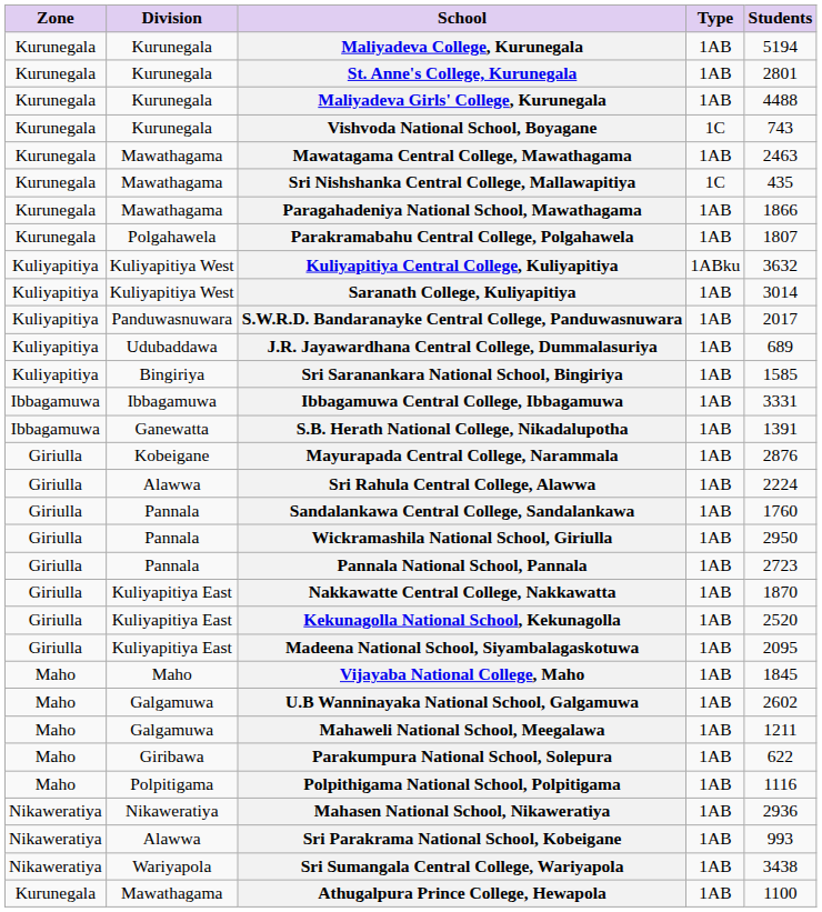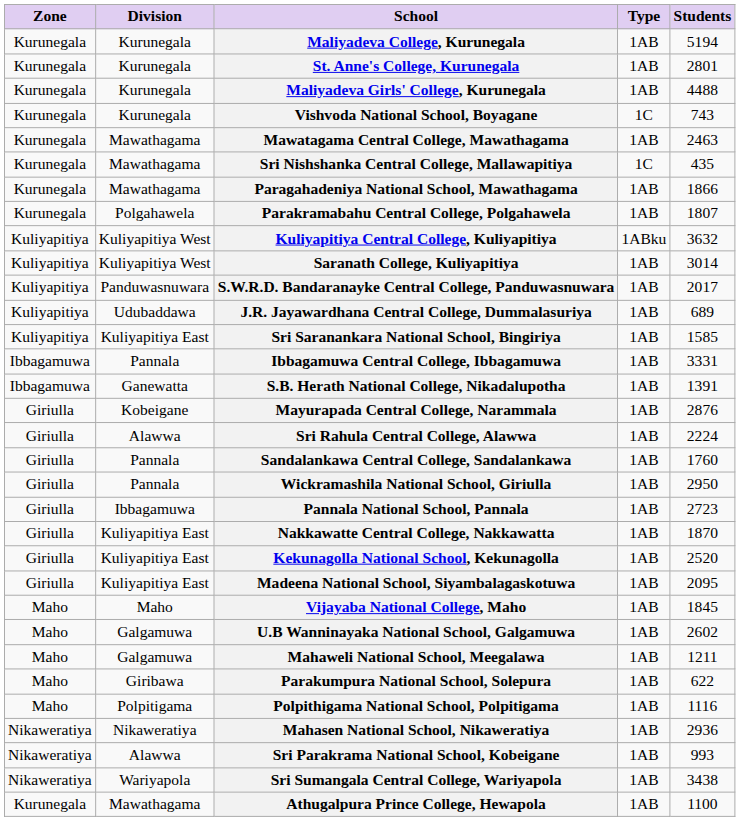 <table class="wikitable sortable" style="text-align:center; font-size:100%">
 <tr valign=bottom>
 <th style="background-color:#E0CEF2;">Zone</th>
 <th style="background-color:#E0CEF2;">Division</th>
 <th style="background-color:#E0CEF2;">School</th>
 <th style="background-color:#E0CEF2;">Type</th>
 <th style="background-color:#E0CEF2;">Students</th>
 </tr>
 <tr>
 <td>Kurunegala</td>
 <td>Kurunegala</td>
 <th><a href='#'>Maliyadeva College</a>, Kurunegala</th>
 <td>1AB</td>
 <td>5194</td>
 </tr>
 <tr>
 <td>Kurunegala</td>
 <td>Kurunegala</td>
 <th><a href='#'>St. Anne's College, Kurunegala</a></th>
 <td>1AB</td>
 <td>2801</td>
 </tr>
 <tr>
 <td>Kurunegala</td>
 <td>Kurunegala</td>
 <th><a href='#'>Maliyadeva Girls' College</a>, Kurunegala</th>
 <td>1AB</td>
 <td>4488</td>
 </tr>
 <tr>
 <td>Kurunegala</td>
 <td>Kurunegala</td>
 <th>Vishvoda National School, Boyagane</th>
 <td>1C</td>
 <td>743</td>
 </tr>
 <tr>
 <td>Kurunegala</td>
 <td>Mawathagama</td>
 <th>Mawatagama Central College, Mawathagama</th>
 <td>1AB</td>
 <td>2463</td>
 </tr>
 <tr>
 <td>Kurunegala</td>
 <td>Mawathagama</td>
 <th>Sri Nishshanka Central College, Mallawapitiya</th>
 <td>1C</td>
 <td>435</td>
 </tr>
 <tr>
 <td>Kurunegala</td>
 <td>Mawathagama</td>
 <th>Paragahadeniya National School, Mawathagama</th>
 <td>1AB</td>
 <td>1866</td>
 </tr>
 <tr>
 <td>Kurunegala</td>
 <td>Polgahawela</td>
 <th>Parakramabahu Central College, Polgahawela</th>
 <td>1AB</td>
 <td>1807</td>
 </tr>
 <tr>
 <td>Kuliyapitiya</td>
 <td>Kuliyapitiya West</td>
 <th><a href='#'>Kuliyapitiya Central College</a>, Kuliyapitiya</th>
 <td>1ABku</td>
 <td>3632</td>
 </tr>
 <tr>
 <td>Kuliyapitiya</td>
 <td>Kuliyapitiya West</td>
 <th>Saranath College, Kuliyapitiya</th>
 <td>1AB</td>
 <td>3014</td>
 </tr>
 <tr>
 <td>Kuliyapitiya</td>
 <td>Panduwasnuwara</td>
 <th>S.W.R.D. Bandaranayke Central College, Panduwasnuwara</th>
 <td>1AB</td>
 <td>2017</td>
 </tr>
 <tr>
 <td>Kuliyapitiya</td>
 <td>Udubaddawa</td>
 <th>J.R. Jayawardhana Central College, Dummalasuriya</th>
 <td>1AB</td>
 <td>689</td>
 </tr>
 <tr>
 <td>Kuliyapitiya</td>
-<td>Bingiriya</td>
+<td>Kuliyapitiya East</td>
 <th>Sri Saranankara National School, Bingiriya</th>
 <td>1AB</td>
 <td>1585</td>
 </tr>
 <tr>
 <td>Ibbagamuwa</td>
-<td>Ibbagamuwa</td>
+<td>Pannala</td>
 <th>Ibbagamuwa Central College, Ibbagamuwa</th>
 <td>1AB</td>
 <td>3331</td>
 </tr>
 <tr>
 <td>Ibbagamuwa</td>
 <td>Ganewatta</td>
 <th>S.B. Herath National College, Nikadalupotha</th>
 <td>1AB</td>
 <td>1391</td>
 </tr>
 <tr>
 <td>Giriulla</td>
 <td>Kobeigane</td>
 <th>Mayurapada Central College, Narammala</th>
 <td>1AB</td>
 <td>2876</td>
 </tr>
 <tr>
 <td>Giriulla</td>
 <td>Alawwa</td>
 <th>Sri Rahula Central College, Alawwa</th>
 <td>1AB</td>
 <td>2224</td>
 </tr>
 <tr>
 <td>Giriulla</td>
 <td>Pannala</td>
 <th>Sandalankawa Central College, Sandalankawa</th>
 <td>1AB</td>
 <td>1760</td>
 </tr>
 <tr>
 <td>Giriulla</td>
 <td>Pannala</td>
 <th>Wickramashila National School, Giriulla</th>
 <td>1AB</td>
 <td>2950</td>
 </tr>
 <tr>
 <td>Giriulla</td>
-<td>Pannala</td>
+<td>Ibbagamuwa</td>
 <th>Pannala National School, Pannala</th>
 <td>1AB</td>
 <td>2723</td>
 </tr>
 <tr>
 <td>Giriulla</td>
 <td>Kuliyapitiya East</td>
 <th>Nakkawatte Central College, Nakkawatta</th>
 <td>1AB</td>
 <td>1870</td>
 </tr>
 <tr>
 <td>Giriulla</td>
 <td>Kuliyapitiya East</td>
 <th><a href='#'>Kekunagolla National School</a>, Kekunagolla</th>
 <td>1AB</td>
 <td>2520</td>
 </tr>
 <tr>
 <td>Giriulla</td>
 <td>Kuliyapitiya East</td>
 <th>Madeena National School, Siyambalagaskotuwa</th>
 <td>1AB</td>
 <td>2095</td>
 </tr>
 <tr>
 <td>Maho</td>
 <td>Maho</td>
 <th><a href='#'>Vijayaba National College</a>, Maho</th>
 <td>1AB</td>
 <td>1845</td>
 </tr>
 <tr>
 <td>Maho</td>
 <td>Galgamuwa</td>
 <th>U.B Wanninayaka National School, Galgamuwa</th>
 <td>1AB</td>
 <td>2602</td>
 </tr>
 <tr>
 <td>Maho</td>
 <td>Galgamuwa</td>
 <th>Mahaweli National School, Meegalawa</th>
 <td>1AB</td>
 <td>1211</td>
 </tr>
 <tr>
 <td>Maho</td>
 <td>Giribawa</td>
 <th>Parakumpura National School, Solepura</th>
 <td>1AB</td>
 <td>622</td>
 </tr>
 <tr>
 <td>Maho</td>
 <td>Polpitigama</td>
 <th>Polpithigama National School, Polpitigama</th>
 <td>1AB</td>
 <td>1116</td>
 </tr>
 <tr>
 <td>Nikaweratiya</td>
 <td>Nikaweratiya</td>
 <th>Mahasen National School, Nikaweratiya</th>
 <td>1AB</td>
 <td>2936</td>
 </tr>
 <tr>
 <td>Nikaweratiya</td>
 <td>Alawwa</td>
 <th>Sri Parakrama National School, Kobeigane</th>
 <td>1AB</td>
 <td>993</td>
 </tr>
 <tr>
 <td>Nikaweratiya</td>
 <td>Wariyapola</td>
 <th>Sri Sumangala Central College, Wariyapola</th>
 <td>1AB</td>
 <td>3438</td>
 </tr>
 <tr>
 <td>Kurunegala</td>
 <td>Mawathagama</td>
 <th>Athugalpura Prince College, Hewapola</th>
 <td>1AB</td>
 <td>1100</td>
 </tr>
 </table>
